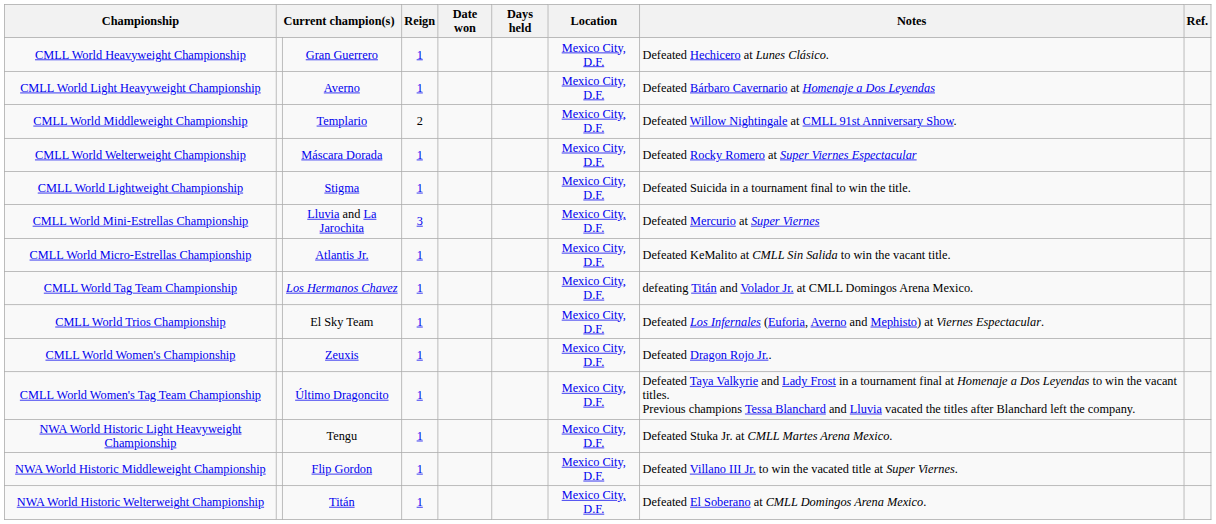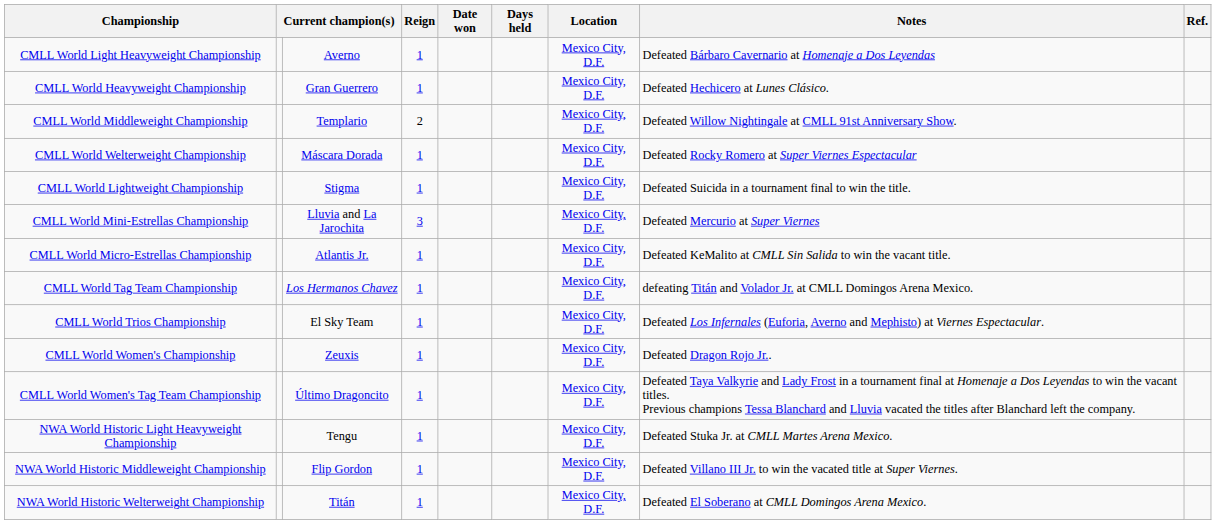 <table class="wikitable sortable" style="text-align: center">
 <tr>
 <th>Championship</th>
 <th colspan=2>Current champion(s)</th>
 <th>Reign</th>
 <th>Date won</th>
 <th>Days held</th>
 <th>Location</th>
 <th>Notes</th>
 <th>Ref.</th>
 </tr>
 <tr>
+<td><a href='#'>CMLL World Light Heavyweight Championship</a></td>
+<td></td>
+<td><a href='#'>Averno</a></td>
+<td><a href='#'>1</a></td>
+<td></td>
+<td></td>
+<td><a href='#'>Mexico City, D.F.</a></td>
+<td align=left>Defeated <a href='#'>Bárbaro Cavernario</a> at <em><a href='#'>Homenaje a Dos Leyendas</a></em></td>
+<td></td>
+</tr>
+<tr>
 <td><a href='#'>CMLL World Heavyweight Championship</a></td>
 <td></td>
 <td><a href='#'>Gran Guerrero</a></td>
 <td><a href='#'>1</a></td>
 <td></td>
 <td></td>
 <td><a href='#'>Mexico City, D.F.</a></td>
 <td align=left>Defeated <a href='#'>Hechicero</a>  at <em>Lunes Clásico</em>.</td>
-<td></td>
-</tr>
-<tr>
-<td><a href='#'>CMLL World Light Heavyweight Championship</a></td>
-<td></td>
-<td><a href='#'>Averno</a></td>
-<td><a href='#'>1</a></td>
-<td></td>
-<td></td>
-<td><a href='#'>Mexico City, D.F.</a></td>
-<td align=left>Defeated <a href='#'>Bárbaro Cavernario</a> at <em><a href='#'>Homenaje a Dos Leyendas</a></em></td>
 <td></td>
 </tr>
 <tr>
 <td><a href='#'>CMLL World Middleweight Championship</a></td>
 <td></td>
 <td><a href='#'>Templario</a></td>
 <td align=center>2</td>
 <td align=center></td>
 <td align=center></td>
 <td><a href='#'>Mexico City, D.F.</a></td>
 <td align=left>Defeated <a href='#'>Willow Nightingale</a> at <a href='#'>CMLL 91st Anniversary Show</a>.</td>
 <td></td>
 </tr>
 <tr>
 <td><a href='#'>CMLL World Welterweight Championship</a></td>
 <td></td>
 <td><a href='#'>Máscara Dorada</a></td>
 <td><a href='#'>1</a></td>
 <td></td>
 <td></td>
 <td><a href='#'>Mexico City, D.F.</a></td>
 <td align=left>Defeated <a href='#'>Rocky Romero</a> at <em><a href='#'>Super Viernes Espectacular</a></em></td>
 <td></td>
 </tr>
 <tr>
 <td><a href='#'>CMLL World Lightweight Championship</a></td>
 <td></td>
 <td><a href='#'>Stigma</a></td>
 <td><a href='#'>1</a></td>
 <td></td>
 <td></td>
 <td><a href='#'>Mexico City, D.F.</a></td>
 <td align=left>Defeated Suicida in a tournament final to win the title.</td>
 <td></td>
 </tr>
 <tr>
 <td><a href='#'>CMLL World Mini-Estrellas Championship</a></td>
 <td></td>
 <td><a href='#'>Lluvia</a> and <a href='#'>La Jarochita</a></td>
 <td><a href='#'>3</a></td>
 <td></td>
 <td></td>
 <td><a href='#'>Mexico City, D.F.</a></td>
 <td align=left>Defeated <a href='#'>Mercurio</a> at <em><a href='#'>Super Viernes</a></em></td>
 <td></td>
 </tr>
 <tr>
 <td><a href='#'>CMLL World Micro-Estrellas Championship</a></td>
 <td></td>
 <td><a href='#'>Atlantis Jr.</a></td>
 <td><a href='#'>1</a></td>
 <td></td>
 <td></td>
 <td><a href='#'>Mexico City, D.F.</a></td>
 <td align=left>Defeated KeMalito at <em>CMLL Sin Salida</em> to win the vacant title.</td>
 <td></td>
 </tr>
 <tr>
 <td><a href='#'>CMLL World Tag Team Championship</a></td>
 <td><br></td>
 <td><em><a href='#'>Los Hermanos Chavez</a></em><br></td>
 <td><a href='#'>1</a></td>
 <td></td>
 <td></td>
 <td><a href='#'>Mexico City, D.F.</a></td>
 <td align=left>defeating <a href='#'>Titán</a> and <a href='#'>Volador Jr.</a> at CMLL Domingos Arena Mexico.</td>
 <td></td>
 </tr>
 <tr>
 <td><a href='#'>CMLL World Trios Championship</a></td>
 <td><br><br></td>
 <td>El Sky Team<br></td>
 <td><a href='#'>1<br></a></td>
 <td></td>
 <td></td>
 <td><a href='#'>Mexico City, D.F.</a></td>
 <td align=left>Defeated <em><a href='#'>Los Infernales</a></em> (<a href='#'>Euforia</a>, <a href='#'>Averno</a> and <a href='#'>Mephisto</a>) at <em>Viernes Espectacular</em>.</td>
 <td></td>
 </tr>
 <tr>
 <td><a href='#'>CMLL World Women's Championship</a></td>
 <td></td>
 <td><a href='#'>Zeuxis</a></td>
 <td><a href='#'>1</a></td>
 <td></td>
 <td></td>
 <td><a href='#'>Mexico City, D.F.</a></td>
 <td align=left>Defeated <a href='#'>Dragon Rojo Jr.</a>.</td>
 <td></td>
 </tr>
 <tr>
 <td><a href='#'>CMLL World Women's Tag Team Championship</a></td>
 <td><br></td>
 <td><a href='#'>Último Dragoncito</a></td>
 <td><a href='#'>1</a></td>
 <td></td>
 <td></td>
 <td><a href='#'>Mexico City, D.F.</a></td>
 <td align=left>Defeated <a href='#'>Taya Valkyrie</a> and <a href='#'>Lady Frost</a> in a tournament final at <em>Homenaje a Dos Leyendas</em> to win the vacant titles.<br>Previous champions <a href='#'>Tessa Blanchard</a> and <a href='#'>Lluvia</a> vacated the titles after Blanchard left the company.</td>
 <td></td>
 </tr>
 <tr>
 <td><a href='#'>NWA World Historic Light Heavyweight Championship</a></td>
 <td></td>
 <td>Tengu</td>
 <td><a href='#'>1</a></td>
 <td></td>
 <td></td>
 <td><a href='#'>Mexico City, D.F.</a></td>
 <td align=left>Defeated Stuka Jr. at <em>CMLL Martes Arena Mexico</em>.</td>
 <td></td>
 </tr>
 <tr>
 <td><a href='#'>NWA World Historic Middleweight Championship</a></td>
 <td></td>
 <td><a href='#'>Flip Gordon</a></td>
 <td><a href='#'>1</a></td>
 <td></td>
 <td></td>
 <td><a href='#'>Mexico City, D.F.</a></td>
 <td align=left>Defeated <a href='#'>Villano III Jr.</a> to win the vacated title at <em>Super Viernes</em>.</td>
 <td></td>
 </tr>
 <tr>
 <td><a href='#'>NWA World Historic Welterweight Championship</a></td>
 <td></td>
 <td><a href='#'>Titán</a></td>
 <td><a href='#'>1</a></td>
 <td></td>
 <td></td>
 <td><a href='#'>Mexico City, D.F.</a></td>
 <td align=left>Defeated <a href='#'>El Soberano</a> at <em>CMLL Domingos Arena Mexico</em>.</td>
 <td></td>
 </tr>
 </table>
